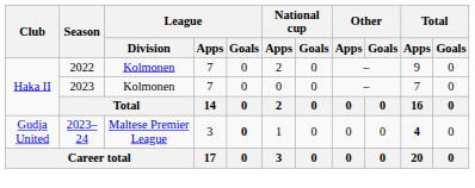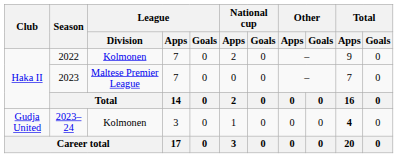 <table class="wikitable" style="text-align:center">
 <tr>
 <th rowspan="2">Club</th>
 <th rowspan="2">Season</th>
 <th colspan="3">League</th>
 <th colspan="2">National cup</th>
 <th colspan="2">Other</th>
 <th colspan="2">Total</th>
 </tr>
 <tr>
 <th>Division</th>
 <th>Apps</th>
 <th>Goals</th>
 <th>Apps</th>
 <th>Goals</th>
 <th>Apps</th>
 <th>Goals</th>
 <th>Apps</th>
 <th>Goals</th>
 </tr>
 <tr>
 <td rowspan="3"><a href='#'>Haka II</a></td>
 <td>2022</td>
 <td><a href='#'>Kolmonen</a></td>
 <td>7</td>
 <td>0</td>
 <td>2</td>
 <td>0</td>
 <td colspan="2">–</td>
 <td>9</td>
 <td>0</td>
 </tr>
 <tr>
 <td>2023</td>
-<td>Kolmonen</td>
+<td><a href='#'>Maltese Premier League</a></td>
 <td>7</td>
 <td>0</td>
 <td>0</td>
 <td>0</td>
 <td colspan="2">–</td>
 <td>7</td>
 <td>0</td>
 </tr>
 <tr>
 <th colspan="2">Total</th>
 <th>14</th>
 <th>0</th>
 <th>2</th>
 <th>0</th>
 <th>0</th>
 <th>0</th>
 <th>16</th>
 <th>0</th>
 </tr>
 <tr>
 <td><a href='#'>Gudja United</a></td>
 <td><a href='#'>2023–24</a></td>
-<td><a href='#'>Maltese Premier League</a></td>
+<td>Kolmonen</td>
 <td>3</td>
-<td><strong>0</strong></td>
+<td>0</td>
 <td>1</td>
 <td>0</td>
 <td>0</td>
 <td>0</td>
 <td><strong>4</strong></td>
 <td>0</td>
 </tr>
 <tr>
 <th colspan="3">Career total</th>
 <th>17</th>
 <th>0</th>
 <th>3</th>
 <th>0</th>
 <th>0</th>
 <th>0</th>
 <th>20</th>
 <th>0</th>
 </tr>
 </table>
